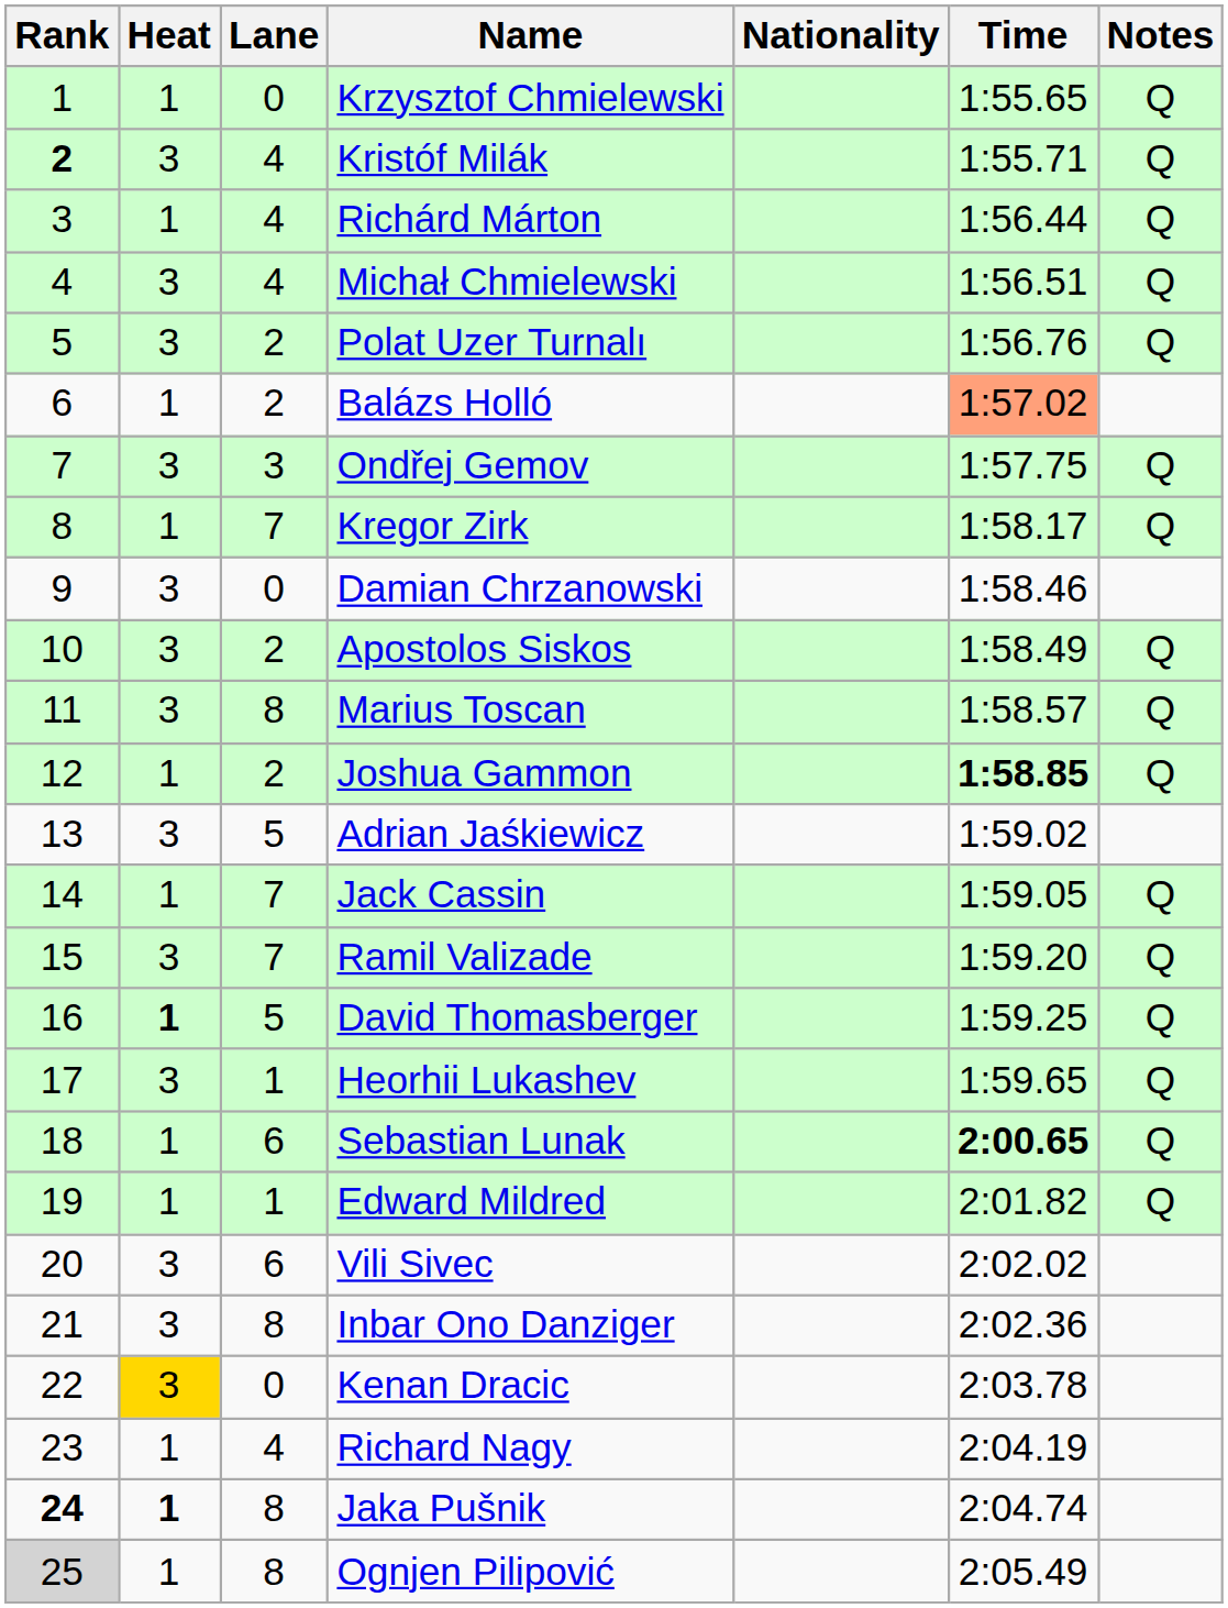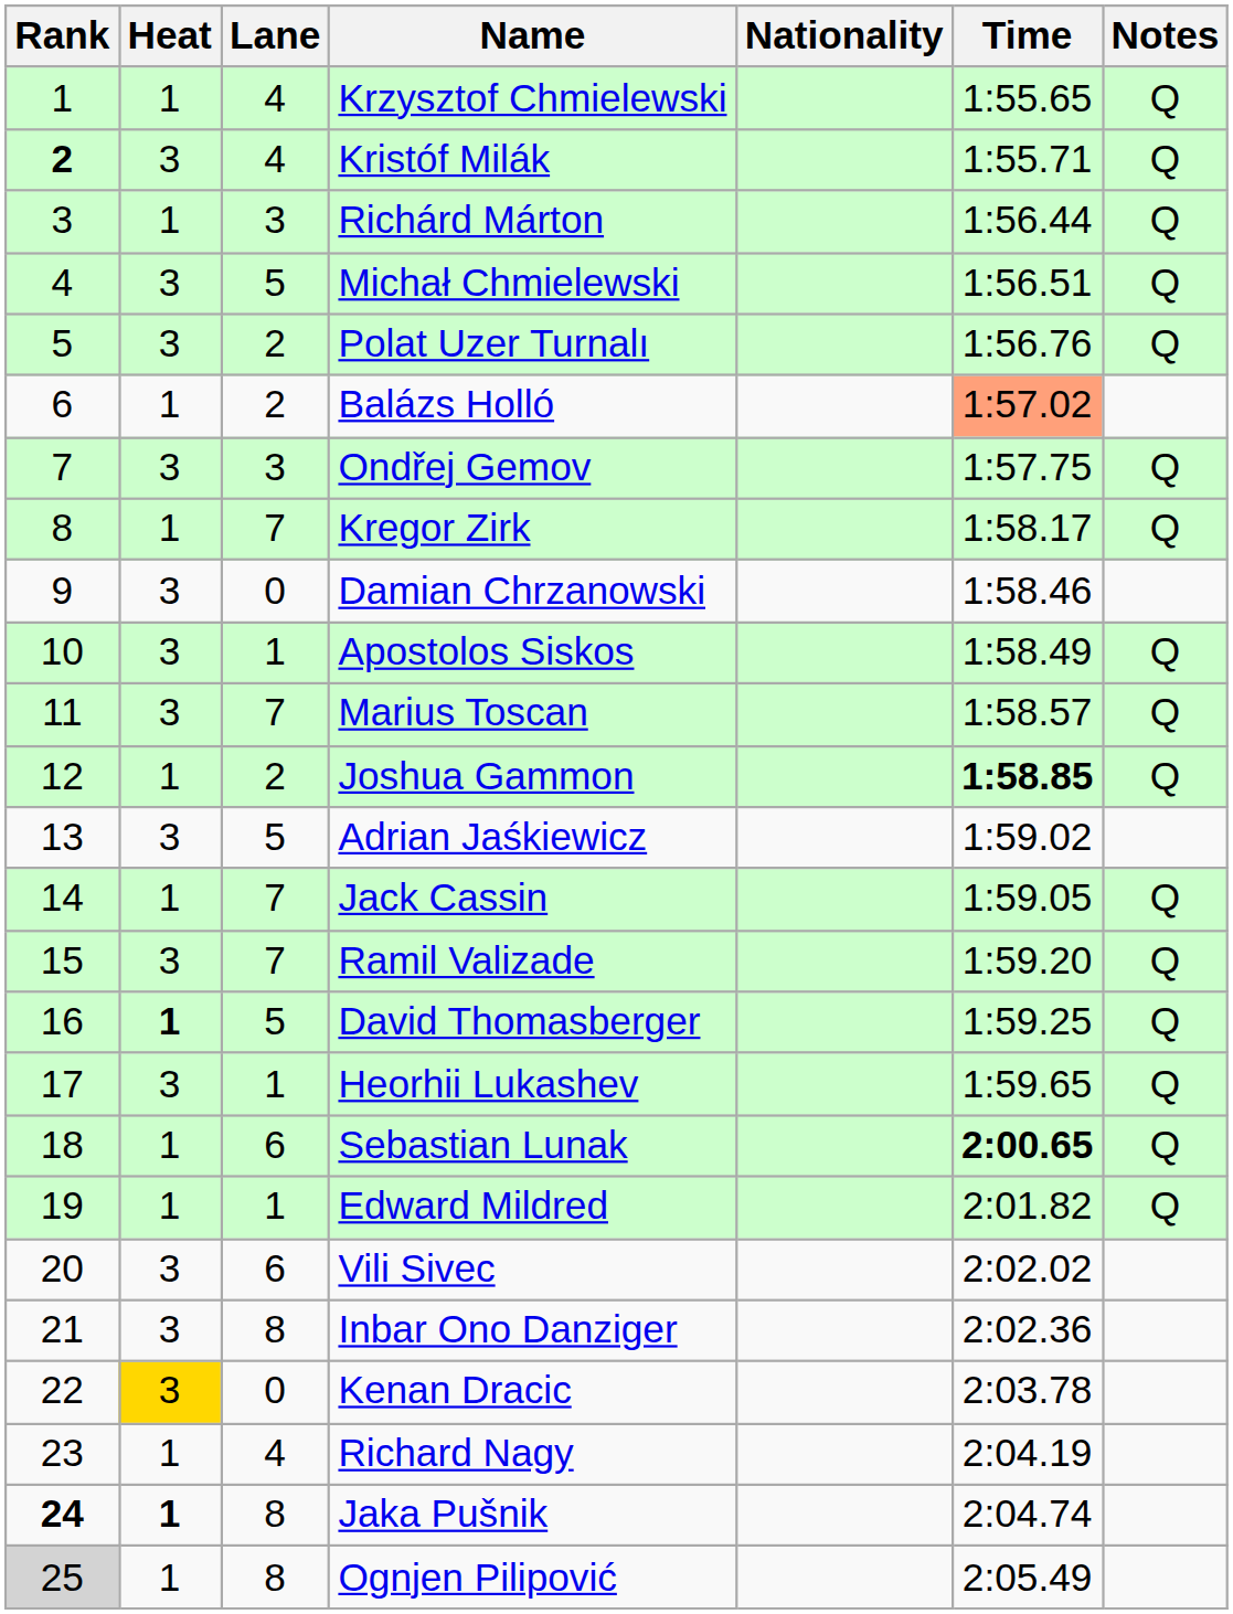 <table class="wikitable sortable" style="text-align:center">
 <tr>
 <th>Rank</th>
 <th>Heat</th>
 <th>Lane</th>
 <th>Name</th>
 <th>Nationality</th>
 <th>Time</th>
 <th>Notes</th>
 </tr>
 <tr bgcolor=ccffcc>
 <td>1</td>
 <td>1</td>
-<td>0</td>
+<td>4</td>
 <td align=left><a href='#'>Krzysztof Chmielewski</a></td>
 <td align=left></td>
 <td>1:55.65</td>
 <td>Q</td>
 </tr>
 <tr bgcolor=ccffcc>
 <td><strong>2</strong></td>
 <td>3</td>
 <td>4</td>
 <td align=left><a href='#'>Kristóf Milák</a></td>
 <td align=left></td>
 <td>1:55.71</td>
 <td>Q</td>
 </tr>
 <tr bgcolor=ccffcc>
 <td>3</td>
 <td>1</td>
-<td>4</td>
+<td>3</td>
 <td align=left><a href='#'>Richárd Márton</a></td>
 <td align=left></td>
 <td>1:56.44</td>
 <td>Q</td>
 </tr>
 <tr bgcolor=ccffcc>
 <td>4</td>
 <td>3</td>
-<td>4</td>
+<td>5</td>
 <td align=left><a href='#'>Michał Chmielewski</a></td>
 <td align=left></td>
 <td>1:56.51</td>
 <td>Q</td>
 </tr>
 <tr bgcolor=ccffcc>
 <td>5</td>
 <td>3</td>
 <td>2</td>
 <td align=left><a href='#'>Polat Uzer Turnalı</a></td>
 <td align=left></td>
 <td>1:56.76</td>
 <td>Q</td>
 </tr>
 <tr>
 <td>6</td>
 <td>1</td>
 <td>2</td>
 <td align=left><a href='#'>Balázs Holló</a></td>
 <td align=left></td>
 <td style="background: lightsalmon;">1:57.02</td>
 <td></td>
 </tr>
 <tr bgcolor=ccffcc>
 <td>7</td>
 <td>3</td>
 <td>3</td>
 <td align=left><a href='#'>Ondřej Gemov</a></td>
 <td align=left></td>
 <td>1:57.75</td>
 <td>Q</td>
 </tr>
 <tr bgcolor=ccffcc>
 <td>8</td>
 <td>1</td>
 <td>7</td>
 <td align=left><a href='#'>Kregor Zirk</a></td>
 <td align=left></td>
 <td>1:58.17</td>
 <td>Q</td>
 </tr>
 <tr>
 <td>9</td>
 <td>3</td>
 <td>0</td>
 <td align=left><a href='#'>Damian Chrzanowski</a></td>
 <td align=left></td>
 <td>1:58.46</td>
 <td></td>
 </tr>
 <tr bgcolor=ccffcc>
 <td>10</td>
 <td>3</td>
-<td>2</td>
+<td>1</td>
 <td align=left><a href='#'>Apostolos Siskos</a></td>
 <td align=left></td>
 <td>1:58.49</td>
 <td>Q</td>
 </tr>
 <tr bgcolor=ccffcc>
 <td>11</td>
 <td>3</td>
-<td>8</td>
+<td>7</td>
 <td align=left><a href='#'>Marius Toscan</a></td>
 <td align=left></td>
 <td>1:58.57</td>
 <td>Q</td>
 </tr>
 <tr bgcolor=ccffcc>
 <td>12</td>
 <td>1</td>
 <td>2</td>
 <td align=left><a href='#'>Joshua Gammon</a></td>
 <td align=left></td>
 <td><strong>1:58.85</strong></td>
 <td>Q</td>
 </tr>
 <tr>
 <td>13</td>
 <td>3</td>
 <td>5</td>
 <td align=left><a href='#'>Adrian Jaśkiewicz</a></td>
 <td align=left></td>
 <td>1:59.02</td>
 <td></td>
 </tr>
 <tr bgcolor=ccffcc>
 <td>14</td>
 <td>1</td>
 <td>7</td>
 <td align=left><a href='#'>Jack Cassin</a></td>
 <td align=left></td>
 <td>1:59.05</td>
 <td>Q</td>
 </tr>
 <tr bgcolor=ccffcc>
 <td>15</td>
 <td>3</td>
 <td>7</td>
 <td align=left><a href='#'>Ramil Valizade</a></td>
 <td align=left></td>
 <td>1:59.20</td>
 <td>Q</td>
 </tr>
 <tr bgcolor=ccffcc>
 <td>16</td>
 <td><strong>1</strong></td>
 <td>5</td>
 <td align=left><a href='#'>David Thomasberger</a></td>
 <td align=left></td>
 <td>1:59.25</td>
 <td>Q</td>
 </tr>
 <tr bgcolor=ccffcc>
 <td>17</td>
 <td>3</td>
 <td>1</td>
 <td align=left><a href='#'>Heorhii Lukashev</a></td>
 <td align=left></td>
 <td>1:59.65</td>
 <td>Q</td>
 </tr>
 <tr bgcolor=ccffcc>
 <td>18</td>
 <td>1</td>
 <td>6</td>
 <td align=left><a href='#'>Sebastian Lunak</a></td>
 <td align=left></td>
 <td><strong>2:00.65</strong></td>
 <td>Q</td>
 </tr>
 <tr bgcolor=ccffcc>
 <td>19</td>
 <td>1</td>
 <td>1</td>
 <td align=left><a href='#'>Edward Mildred</a></td>
 <td align=left></td>
 <td>2:01.82</td>
 <td>Q</td>
 </tr>
 <tr>
 <td>20</td>
 <td>3</td>
 <td>6</td>
 <td align=left><a href='#'>Vili Sivec</a></td>
 <td align=left></td>
 <td>2:02.02</td>
 <td></td>
 </tr>
 <tr>
 <td>21</td>
 <td>3</td>
 <td>8</td>
 <td align=left><a href='#'>Inbar Ono Danziger</a></td>
 <td align=left></td>
 <td>2:02.36</td>
 <td></td>
 </tr>
 <tr>
 <td>22</td>
 <td style="background: gold;">3</td>
 <td>0</td>
 <td align=left><a href='#'>Kenan Dracic</a></td>
 <td align=left></td>
 <td>2:03.78</td>
 <td></td>
 </tr>
 <tr>
 <td>23</td>
 <td>1</td>
 <td>4</td>
 <td align=left><a href='#'>Richard Nagy</a></td>
 <td align=left></td>
 <td>2:04.19</td>
 <td></td>
 </tr>
 <tr>
 <td><strong>24</strong></td>
 <td><strong>1</strong></td>
 <td>8</td>
 <td align=left><a href='#'>Jaka Pušnik</a></td>
 <td align=left></td>
 <td>2:04.74</td>
 <td></td>
 </tr>
 <tr>
 <td style="background: lightgrey;">25</td>
 <td>1</td>
 <td>8</td>
 <td align=left><a href='#'>Ognjen Pilipović</a></td>
 <td align=left></td>
 <td>2:05.49</td>
 <td></td>
 </tr>
 </table>
